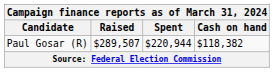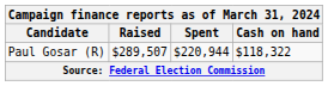 <table class="wikitable sortable">
 <tr>
 <th colspan=4>Campaign finance reports as of March 31, 2024</th>
 </tr>
 <tr style="text-align:center;">
 <th>Candidate</th>
 <th>Raised</th>
 <th>Spent</th>
 <th>Cash on hand</th>
 </tr>
 <tr>
 <td>Paul Gosar (R)</td>
 <td>$289,507</td>
 <td>$220,944</td>
-<td>$118,382</td>
+<td>$118,322</td>
 </tr>
 <tr>
 <th colspan="4"><small>Source: <a href='#'>Federal Election Commission</a></small></th>
 </tr>
 </table>
